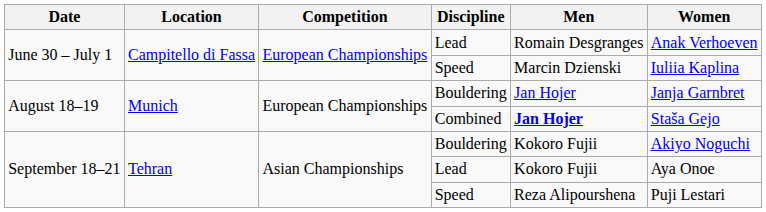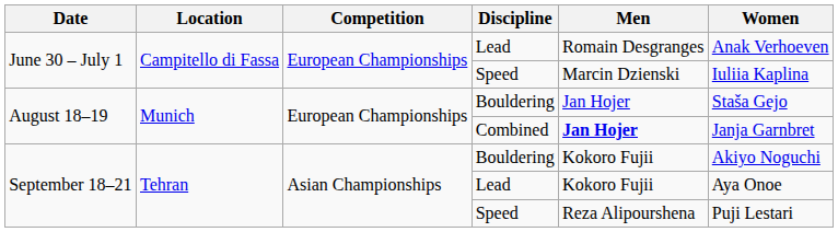 <table class="wikitable">
 <tr>
 <th>Date</th>
 <th>Location</th>
 <th>Competition</th>
 <th>Discipline</th>
 <th>Men</th>
 <th>Women</th>
 </tr>
 <tr>
 <td rowspan="2">June 30 – July 1</td>
 <td rowspan="2"> <a href='#'>Campitello di Fassa</a></td>
 <td rowspan="2"><a href='#'>European Championships</a></td>
 <td>Lead</td>
 <td> Romain Desgranges</td>
 <td> <a href='#'>Anak Verhoeven</a></td>
 </tr>
 <tr>
 <td>Speed</td>
 <td> Marcin Dzienski</td>
 <td> <a href='#'>Iuliia Kaplina</a></td>
 </tr>
 <tr>
 <td rowspan="2">August 18–19</td>
 <td rowspan="2"> <a href='#'>Munich</a></td>
 <td rowspan="2">European Championships</td>
 <td>Bouldering</td>
 <td> <a href='#'>Jan Hojer</a></td>
-<td> <a href='#'>Janja Garnbret</a></td>
+<td> <a href='#'>Staša Gejo</a></td>
 </tr>
 <tr>
 <td>Combined</td>
 <td><strong> <a href='#'>Jan Hojer</a></strong></td>
-<td> <a href='#'>Staša Gejo</a></td>
+<td> <a href='#'>Janja Garnbret</a></td>
 </tr>
 <tr>
 <td rowspan="3">September 18–21</td>
 <td rowspan="3"> <a href='#'>Tehran</a></td>
 <td rowspan="3">Asian Championships</td>
 <td>Bouldering</td>
 <td> Kokoro Fujii</td>
 <td> <a href='#'>Akiyo Noguchi</a></td>
 </tr>
 <tr>
 <td>Lead</td>
 <td> Kokoro Fujii</td>
 <td> Aya Onoe</td>
 </tr>
 <tr>
 <td>Speed</td>
 <td> Reza Alipourshena</td>
 <td> Puji Lestari</td>
 </tr>
 </table>
